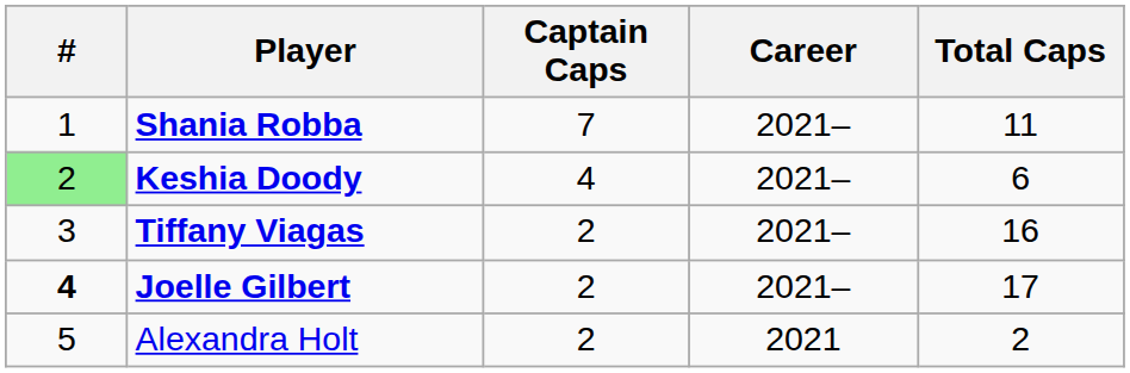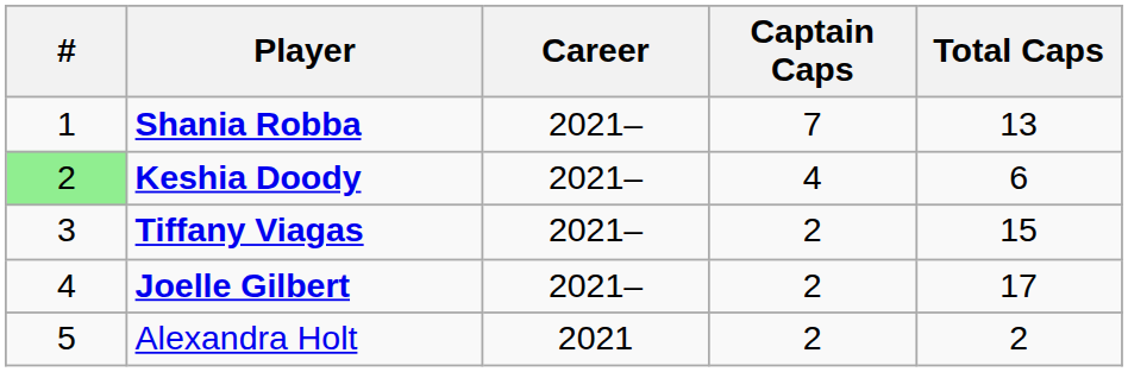 <table class="wikitable sortable" style="text-align:center;">
 <tr>
 <th width=50px>#</th>
 <th width=160px>Player</th>
+<th width=100px>Career</th>
 <th width=90px>Captain Caps</th>
-<th width=100px>Career</th>
 <th width=90px>Total Caps</th>
 </tr>
 <tr>
 <td>1</td>
 <td style="text-align:left;"><strong><a href='#'>Shania Robba</a></strong></td>
+<td>2021–</td>
 <td>7</td>
-<td>2021–</td>
-<td>11</td>
+<td>13</td>
 </tr>
 <tr>
 <td style="background: lightgreen;">2</td>
 <td style="text-align:left;"><strong><a href='#'>Keshia Doody</a></strong></td>
+<td>2021–</td>
 <td>4</td>
-<td>2021–</td>
 <td>6</td>
 </tr>
 <tr>
 <td>3</td>
 <td style="text-align:left;"><strong><a href='#'>Tiffany Viagas</a></strong></td>
+<td>2021–</td>
 <td>2</td>
-<td>2021–</td>
-<td>16</td>
+<td>15</td>
 </tr>
 <tr>
-<td><strong>4</strong></td>
+<td>4</td>
 <td style="text-align:left;"><strong><a href='#'>Joelle Gilbert</a></strong></td>
+<td>2021–</td>
 <td>2</td>
-<td>2021–</td>
 <td>17</td>
 </tr>
 <tr>
 <td>5</td>
 <td style="text-align:left;"><a href='#'>Alexandra Holt</a></td>
+<td>2021</td>
 <td>2</td>
-<td>2021</td>
 <td>2</td>
 </tr>
 </table>
